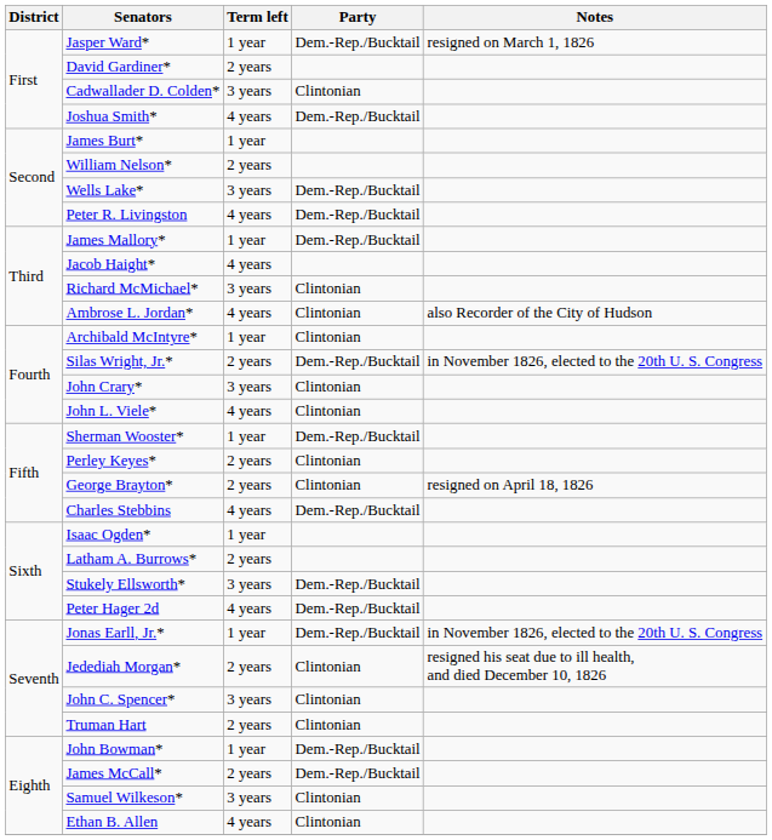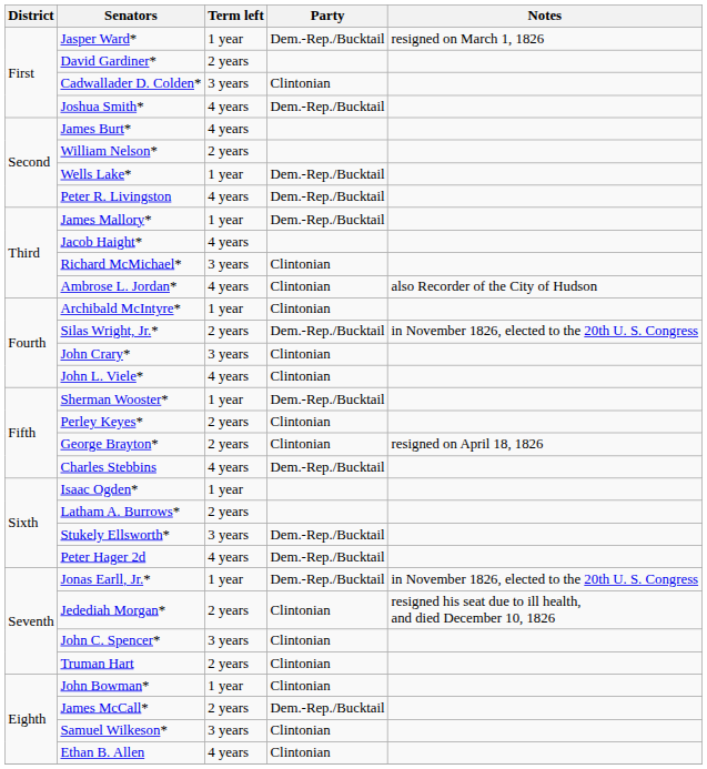 <table class=wikitable>
 <tr>
 <th>District</th>
 <th>Senators</th>
 <th>Term left</th>
 <th>Party</th>
 <th>Notes</th>
 </tr>
 <tr>
 <td rowspan="4">First</td>
 <td><a href='#'>Jasper Ward</a>*</td>
 <td>1 year</td>
 <td>Dem.-Rep./Bucktail</td>
 <td>resigned on March 1, 1826</td>
 </tr>
 <tr>
 <td><a href='#'>David Gardiner</a>*</td>
 <td>2 years</td>
 <td></td>
 <td></td>
 </tr>
 <tr>
 <td><a href='#'>Cadwallader D. Colden</a>*</td>
 <td>3 years</td>
 <td>Clintonian</td>
 <td></td>
 </tr>
 <tr>
 <td><a href='#'>Joshua Smith</a>*</td>
 <td>4 years</td>
 <td>Dem.-Rep./Bucktail</td>
 <td></td>
 </tr>
 <tr>
 <td rowspan="4">Second</td>
 <td><a href='#'>James Burt</a>*</td>
-<td>1 year</td>
+<td>4 years</td>
 <td></td>
 <td></td>
 </tr>
 <tr>
 <td><a href='#'>William Nelson</a>*</td>
 <td>2 years</td>
 <td></td>
 <td></td>
 </tr>
 <tr>
 <td><a href='#'>Wells Lake</a>*</td>
-<td>3 years</td>
+<td>1 year</td>
 <td>Dem.-Rep./Bucktail</td>
 <td></td>
 </tr>
 <tr>
 <td><a href='#'>Peter R. Livingston</a></td>
 <td>4 years</td>
 <td>Dem.-Rep./Bucktail</td>
 <td></td>
 </tr>
 <tr>
 <td rowspan="4">Third</td>
 <td><a href='#'>James Mallory</a>*</td>
 <td>1 year</td>
 <td>Dem.-Rep./Bucktail</td>
 <td></td>
 </tr>
 <tr>
 <td><a href='#'>Jacob Haight</a>*</td>
 <td>4 years</td>
 <td></td>
 <td></td>
 </tr>
 <tr>
 <td><a href='#'>Richard McMichael</a>*</td>
 <td>3 years</td>
 <td>Clintonian</td>
 <td></td>
 </tr>
 <tr>
 <td><a href='#'>Ambrose L. Jordan</a>*</td>
 <td>4 years</td>
 <td>Clintonian</td>
 <td>also Recorder of the City of Hudson</td>
 </tr>
 <tr>
 <td rowspan="4">Fourth</td>
 <td><a href='#'>Archibald McIntyre</a>*</td>
 <td>1 year</td>
 <td>Clintonian</td>
 <td></td>
 </tr>
 <tr>
 <td><a href='#'>Silas Wright, Jr.</a>*</td>
 <td>2 years</td>
 <td>Dem.-Rep./Bucktail</td>
 <td>in November 1826, elected to the <a href='#'>20th U. S. Congress</a></td>
 </tr>
 <tr>
 <td><a href='#'>John Crary</a>*</td>
 <td>3 years</td>
 <td>Clintonian</td>
 <td></td>
 </tr>
 <tr>
 <td><a href='#'>John L. Viele</a>*</td>
 <td>4 years</td>
 <td>Clintonian</td>
 <td></td>
 </tr>
 <tr>
 <td rowspan="4">Fifth</td>
 <td><a href='#'>Sherman Wooster</a>*</td>
 <td>1 year</td>
 <td>Dem.-Rep./Bucktail</td>
 <td></td>
 </tr>
 <tr>
 <td><a href='#'>Perley Keyes</a>*</td>
 <td>2 years</td>
 <td>Clintonian</td>
 <td></td>
 </tr>
 <tr>
 <td><a href='#'>George Brayton</a>*</td>
 <td>2 years</td>
 <td>Clintonian</td>
 <td>resigned on April 18, 1826</td>
 </tr>
 <tr>
 <td><a href='#'>Charles Stebbins</a></td>
 <td>4 years</td>
 <td>Dem.-Rep./Bucktail</td>
 <td></td>
 </tr>
 <tr>
 <td rowspan="4">Sixth</td>
 <td><a href='#'>Isaac Ogden</a>*</td>
 <td>1 year</td>
 <td></td>
 <td></td>
 </tr>
 <tr>
 <td><a href='#'>Latham A. Burrows</a>*</td>
 <td>2 years</td>
 <td></td>
 <td></td>
 </tr>
 <tr>
 <td><a href='#'>Stukely Ellsworth</a>*</td>
 <td>3 years</td>
 <td>Dem.-Rep./Bucktail</td>
 <td></td>
 </tr>
 <tr>
 <td><a href='#'>Peter Hager 2d</a></td>
 <td>4 years</td>
 <td>Dem.-Rep./Bucktail</td>
 <td></td>
 </tr>
 <tr>
 <td rowspan="4">Seventh</td>
 <td><a href='#'>Jonas Earll, Jr.</a>*</td>
 <td>1 year</td>
 <td>Dem.-Rep./Bucktail</td>
 <td>in November 1826, elected to the <a href='#'>20th U. S. Congress</a></td>
 </tr>
 <tr>
 <td><a href='#'>Jedediah Morgan</a>*</td>
 <td>2 years</td>
 <td>Clintonian</td>
 <td>resigned his seat due to ill health, <br> and died December 10, 1826</td>
 </tr>
 <tr>
 <td><a href='#'>John C. Spencer</a>*</td>
 <td>3 years</td>
 <td>Clintonian</td>
 <td></td>
 </tr>
 <tr>
 <td><a href='#'>Truman Hart</a></td>
 <td>2 years</td>
 <td>Clintonian</td>
 <td></td>
 </tr>
 <tr>
 <td rowspan="4">Eighth</td>
 <td><a href='#'>John Bowman</a>*</td>
 <td>1 year</td>
-<td>Dem.-Rep./Bucktail</td>
+<td>Clintonian</td>
 <td></td>
 </tr>
 <tr>
 <td><a href='#'>James McCall</a>*</td>
 <td>2 years</td>
 <td>Dem.-Rep./Bucktail</td>
 <td></td>
 </tr>
 <tr>
 <td><a href='#'>Samuel Wilkeson</a>*</td>
 <td>3 years</td>
 <td>Clintonian</td>
 <td></td>
 </tr>
 <tr>
 <td><a href='#'>Ethan B. Allen</a></td>
 <td>4 years</td>
 <td>Clintonian</td>
 <td></td>
 </tr>
 <tr>
 </tr>
 </table>
